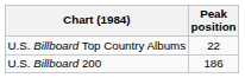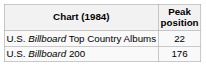 <table class="wikitable">
 <tr>
 <th>Chart (1984)</th>
 <th>Peak<br>position</th>
 </tr>
 <tr>
 <td>U.S. <em>Billboard</em> Top Country Albums</td>
 <td align="center">22</td>
 </tr>
 <tr>
 <td>U.S. <em>Billboard</em> 200</td>
-<td align="center">186</td>
+<td align="center">176</td>
 </tr>
 </table>
